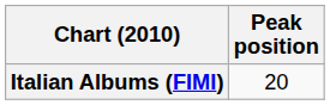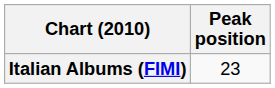 <table class="wikitable sortable plainrowheaders" style="text-align:center">
 <tr>
 <th>Chart (2010)</th>
 <th>Peak<br>position</th>
 </tr>
 <tr>
 <th scope="row">Italian Albums (<a href='#'>FIMI</a>)</th>
-<td>20</td>
+<td>23</td>
 </tr>
 </table>
